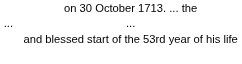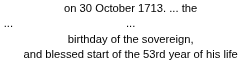 <table style="text-align: center">
 <tr>
 <td></td>
 <td>on 30 October 1713. ... the</td>
 </tr>
 <tr>
 <td>...</td>
 <td>...</td>
 </tr>
 <tr>
+<td></td>
+<td>birthday of the sovereign,</td>
+</tr>
+<tr>
 <td>    </td>
 <td>  and blessed start of the 53rd year of his life  </td>
 </tr>
 </table>
